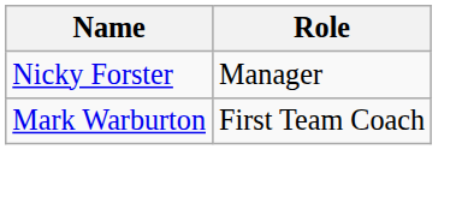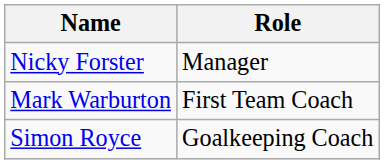 <table class="wikitable">
 <tr>
 <th>Name</th>
 <th>Role</th>
 </tr>
 <tr>
 <td> <a href='#'>Nicky Forster</a></td>
 <td>Manager</td>
 </tr>
 <tr>
 <td> <a href='#'>Mark Warburton</a></td>
 <td>First Team Coach</td>
 </tr>
+<tr>
+<td> <a href='#'>Simon Royce</a></td>
+<td>Goalkeeping Coach</td>
+</tr>
 </table>
